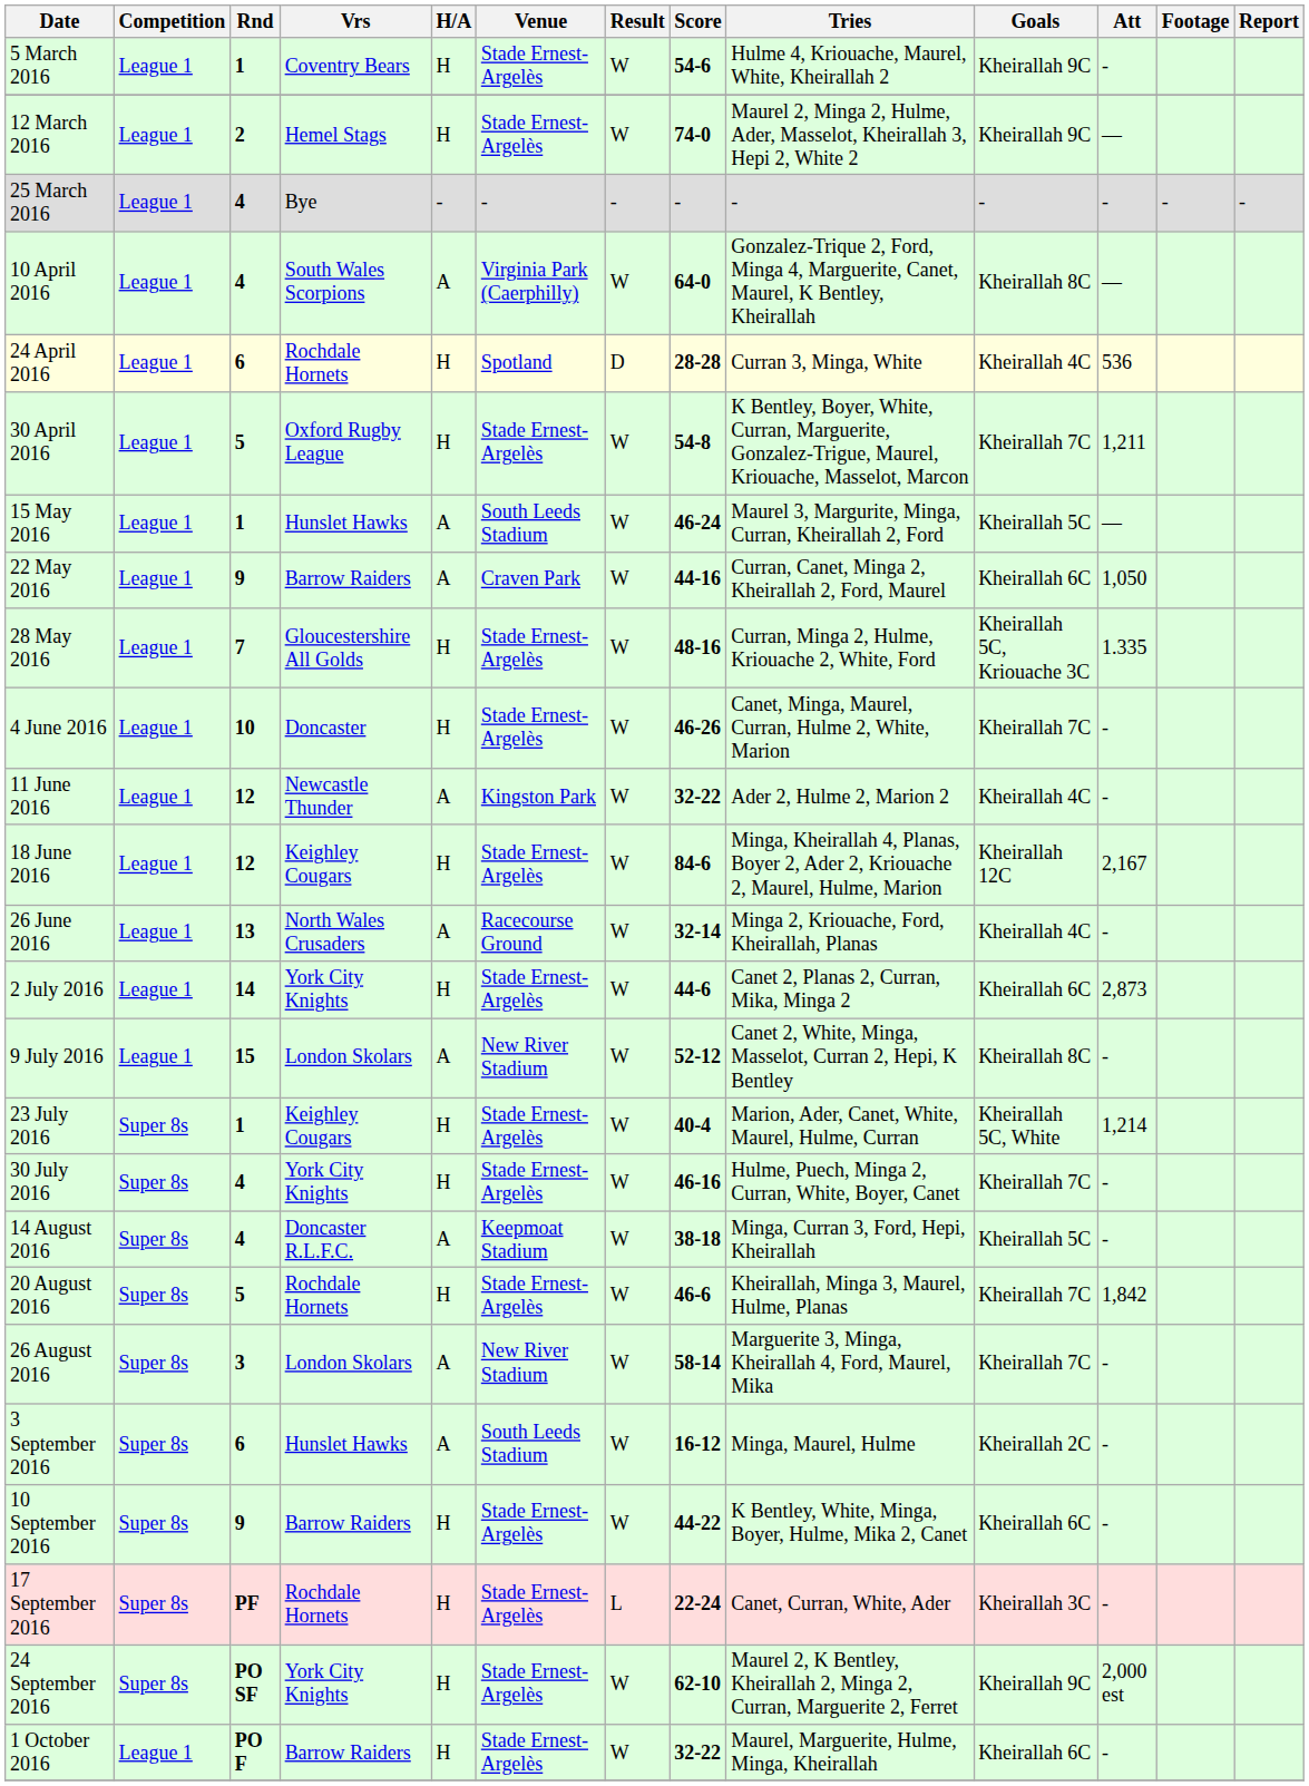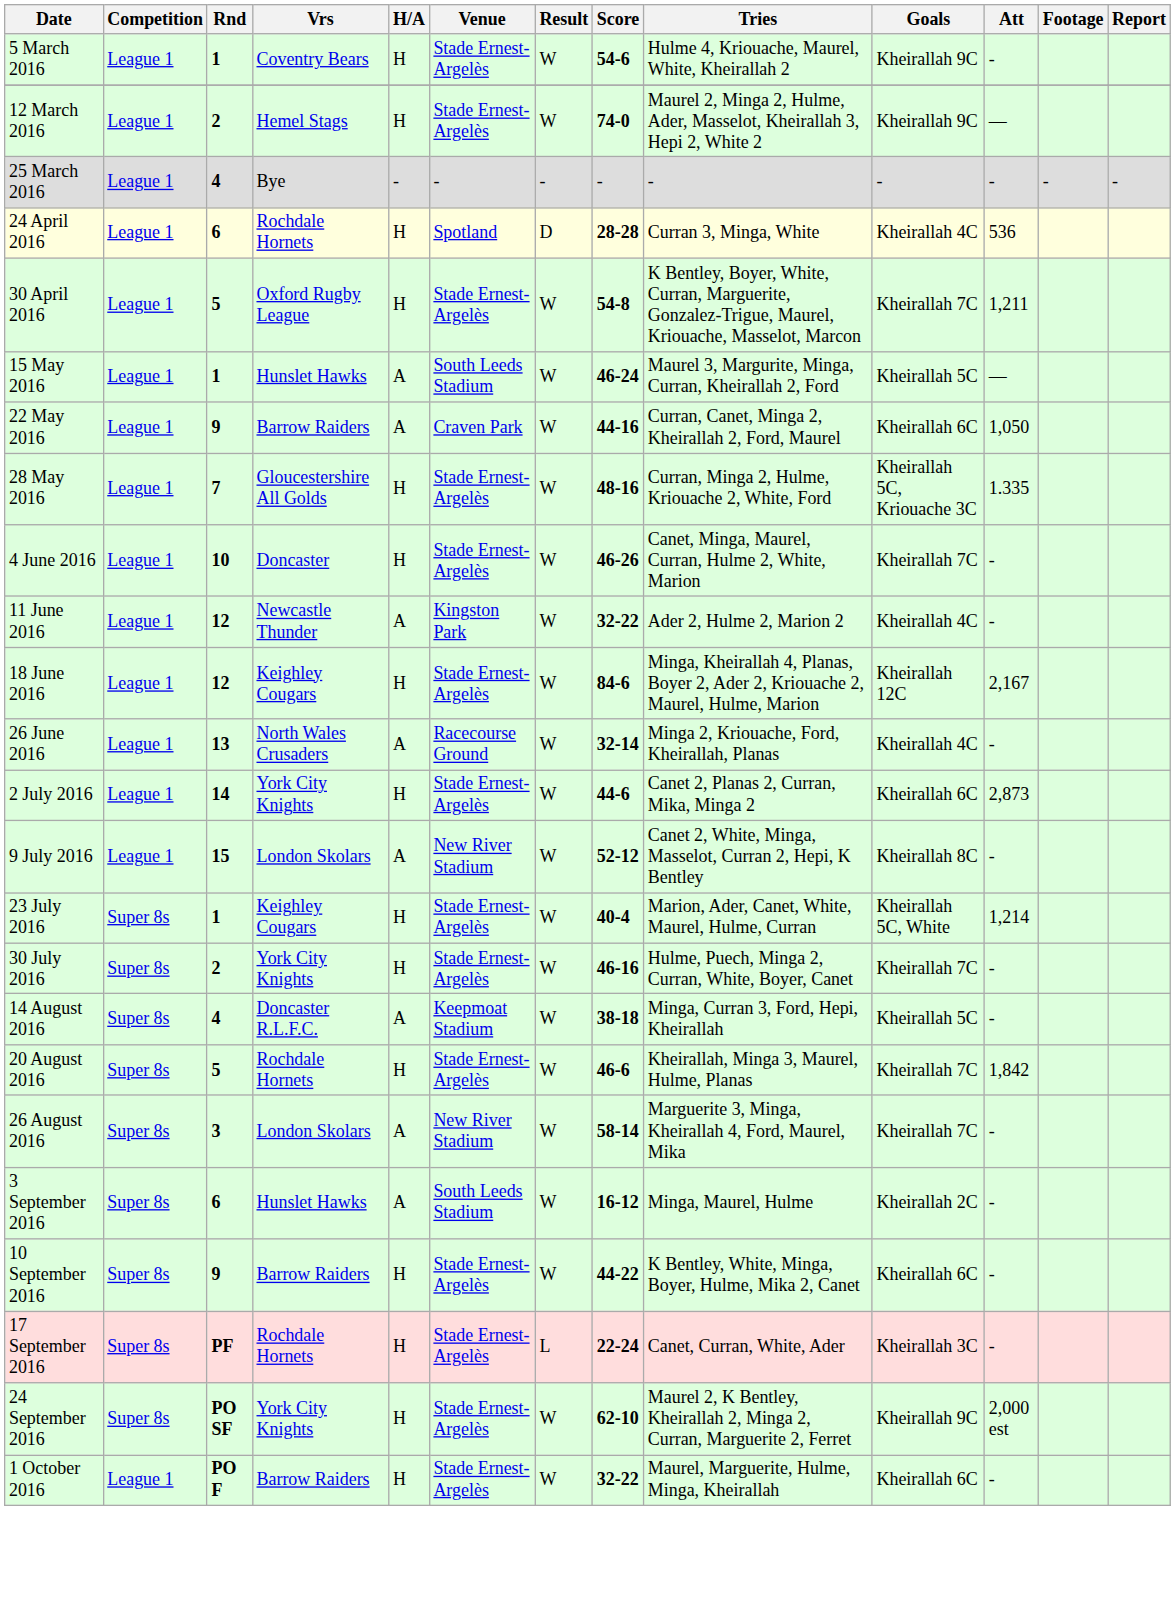 <table class="wikitable"  style="font-size:85%; width:100%;">
 <tr>
 <th>Date</th>
 <th>Competition</th>
 <th>Rnd</th>
 <th>Vrs</th>
 <th>H/A</th>
 <th>Venue</th>
 <th>Result</th>
 <th>Score</th>
 <th>Tries</th>
 <th>Goals</th>
 <th>Att</th>
 <th>Footage</th>
 <th>Report</th>
 </tr>
 <tr style="background:#ddffdd;" width=20 | >
 <td>5 March 2016</td>
 <td><a href='#'>League 1</a></td>
 <td><strong>1</strong></td>
 <td> <a href='#'>Coventry Bears</a></td>
 <td>H</td>
 <td><a href='#'>Stade Ernest-Argelès</a></td>
 <td>W</td>
 <td><strong>54-6</strong></td>
 <td>Hulme 4, Kriouache, Maurel, White, Kheirallah 2</td>
 <td>Kheirallah 9C</td>
 <td>-</td>
 <td></td>
 <td></td>
 </tr>
 <tr>
 </tr>
 <tr style="background:#ddffdd;" width=20 | >
 <td>12 March 2016</td>
 <td><a href='#'>League 1</a></td>
 <td><strong>2</strong></td>
 <td> <a href='#'>Hemel Stags</a></td>
 <td>H</td>
 <td><a href='#'>Stade Ernest-Argelès</a></td>
 <td>W</td>
 <td><strong>74-0</strong></td>
 <td>Maurel 2, Minga 2, Hulme, Ader, Masselot, Kheirallah 3, Hepi 2, White 2</td>
 <td>Kheirallah 9C</td>
 <td>—</td>
 <td></td>
 <td></td>
 </tr>
 <tr style="background:#ddd;" width=20 | >
 <td>25 March 2016</td>
 <td><a href='#'>League 1</a></td>
 <td><strong>4</strong></td>
 <td>Bye</td>
 <td>-</td>
 <td>-</td>
 <td>-</td>
 <td>-</td>
 <td>-</td>
 <td>-</td>
 <td>-</td>
 <td>-</td>
 <td>-</td>
-</tr>
-<tr style="background:#ddffdd;" width=20 | >
-<td>10 April 2016</td>
-<td><a href='#'>League 1</a></td>
-<td><strong>4</strong></td>
-<td> <a href='#'>South Wales Scorpions</a></td>
-<td>A</td>
-<td><a href='#'>Virginia Park (Caerphilly)</a></td>
-<td>W</td>
-<td><strong>64-0</strong></td>
-<td>Gonzalez-Trique 2, Ford, Minga 4, Marguerite, Canet, Maurel, K Bentley, Kheirallah</td>
-<td>Kheirallah 8C</td>
-<td>—</td>
-<td></td>
-<td></td>
 </tr>
 <tr style="background:#ffffdd;" width=20 | >
 <td>24 April 2016</td>
 <td><a href='#'>League 1</a></td>
 <td><strong>6</strong></td>
 <td> <a href='#'>Rochdale Hornets</a></td>
 <td>H</td>
 <td><a href='#'>Spotland</a></td>
 <td>D</td>
 <td><strong>28-28</strong></td>
 <td>Curran 3, Minga, White</td>
 <td>Kheirallah 4C</td>
 <td>536</td>
 <td></td>
 <td></td>
 </tr>
 <tr style="background:#ddffdd;" width=20 | >
 <td>30 April 2016</td>
 <td><a href='#'>League 1</a></td>
 <td><strong>5</strong></td>
 <td> <a href='#'>Oxford Rugby League</a></td>
 <td>H</td>
 <td><a href='#'>Stade Ernest-Argelès</a></td>
 <td>W</td>
 <td><strong>54-8</strong></td>
 <td>K Bentley, Boyer, White, Curran, Marguerite, Gonzalez-Trigue, Maurel, Kriouache, Masselot, Marcon</td>
 <td>Kheirallah 7C</td>
 <td>1,211</td>
 <td></td>
 <td></td>
 </tr>
 <tr style="background:#ddffdd;" width=20 | >
 <td>15 May 2016</td>
 <td><a href='#'>League 1</a></td>
 <td><strong>1</strong></td>
 <td> <a href='#'>Hunslet Hawks</a></td>
 <td>A</td>
 <td><a href='#'>South Leeds Stadium</a></td>
 <td>W</td>
 <td><strong>46-24</strong></td>
 <td>Maurel 3, Margurite, Minga, Curran, Kheirallah 2, Ford</td>
 <td>Kheirallah 5C</td>
 <td>—</td>
 <td></td>
 <td></td>
 </tr>
 <tr style="background:#ddffdd;" width=20 | >
 <td>22 May 2016</td>
 <td><a href='#'>League 1</a></td>
 <td><strong>9</strong></td>
 <td> <a href='#'>Barrow Raiders</a></td>
 <td>A</td>
 <td><a href='#'>Craven Park</a></td>
 <td>W</td>
 <td><strong>44-16</strong></td>
 <td>Curran, Canet, Minga 2, Kheirallah 2, Ford, Maurel</td>
 <td>Kheirallah 6C</td>
 <td>1,050</td>
 <td></td>
 <td></td>
 </tr>
 <tr style="background:#ddffdd;" width=20 | >
 <td>28 May 2016</td>
 <td><a href='#'>League 1</a></td>
 <td><strong>7</strong></td>
 <td> <a href='#'>Gloucestershire All Golds</a></td>
 <td>H</td>
 <td><a href='#'>Stade Ernest-Argelès</a></td>
 <td>W</td>
 <td><strong>48-16</strong></td>
 <td>Curran, Minga 2, Hulme, Kriouache 2, White, Ford</td>
 <td>Kheirallah 5C, Kriouache 3C</td>
 <td>1.335</td>
 <td></td>
 <td></td>
 </tr>
 <tr style="background:#ddffdd;" width=20 | >
 <td>4 June 2016</td>
 <td><a href='#'>League 1</a></td>
 <td><strong>10</strong></td>
 <td> <a href='#'>Doncaster</a></td>
 <td>H</td>
 <td><a href='#'>Stade Ernest-Argelès</a></td>
 <td>W</td>
 <td><strong>46-26</strong></td>
 <td>Canet, Minga, Maurel, Curran, Hulme 2, White, Marion</td>
 <td>Kheirallah 7C</td>
 <td>-</td>
 <td></td>
 <td></td>
 </tr>
 <tr style="background:#ddffdd;" width=20 | >
 <td>11 June 2016</td>
 <td><a href='#'>League 1</a></td>
 <td><strong>12</strong></td>
 <td> <a href='#'>Newcastle Thunder</a></td>
 <td>A</td>
 <td><a href='#'>Kingston Park</a></td>
 <td>W</td>
 <td><strong>32-22</strong></td>
 <td>Ader 2, Hulme 2, Marion 2</td>
 <td>Kheirallah 4C</td>
 <td>-</td>
 <td></td>
 <td></td>
 </tr>
 <tr style="background:#ddffdd;" width=20 | >
 <td>18 June 2016</td>
 <td><a href='#'>League 1</a></td>
 <td><strong>12</strong></td>
 <td> <a href='#'>Keighley Cougars</a></td>
 <td>H</td>
 <td><a href='#'>Stade Ernest-Argelès</a></td>
 <td>W</td>
 <td><strong>84-6</strong></td>
 <td>Minga, Kheirallah 4, Planas, Boyer 2, Ader 2, Kriouache 2, Maurel, Hulme, Marion</td>
 <td>Kheirallah 12C</td>
 <td>2,167</td>
 <td></td>
 <td></td>
 </tr>
 <tr style="background:#ddffdd;" width=20 | >
 <td>26 June 2016</td>
 <td><a href='#'>League 1</a></td>
 <td><strong>13</strong></td>
 <td> <a href='#'>North Wales Crusaders</a></td>
 <td>A</td>
 <td><a href='#'>Racecourse Ground</a></td>
 <td>W</td>
 <td><strong>32-14</strong></td>
 <td>Minga 2, Kriouache, Ford, Kheirallah, Planas</td>
 <td>Kheirallah 4C</td>
 <td>-</td>
 <td></td>
 <td></td>
 </tr>
 <tr style="background:#ddffdd;" width=20 | >
 <td>2 July 2016</td>
 <td><a href='#'>League 1</a></td>
 <td><strong>14</strong></td>
 <td> <a href='#'>York City Knights</a></td>
 <td>H</td>
 <td><a href='#'>Stade Ernest-Argelès</a></td>
 <td>W</td>
 <td><strong>44-6</strong></td>
 <td>Canet 2, Planas 2, Curran, Mika, Minga 2</td>
 <td>Kheirallah 6C</td>
 <td>2,873</td>
 <td></td>
 <td></td>
 </tr>
 <tr style="background:#ddffdd;" width=20 | >
 <td>9 July 2016</td>
 <td><a href='#'>League 1</a></td>
 <td><strong>15</strong></td>
 <td> <a href='#'>London Skolars</a></td>
 <td>A</td>
 <td><a href='#'>New River Stadium</a></td>
 <td>W</td>
 <td><strong>52-12</strong></td>
 <td>Canet 2, White, Minga, Masselot, Curran 2, Hepi, K Bentley</td>
 <td>Kheirallah 8C</td>
 <td>-</td>
 <td></td>
 <td></td>
 </tr>
 <tr style="background:#ddffdd;" width=20 | >
 <td>23 July 2016</td>
 <td><a href='#'>Super 8s</a></td>
 <td><strong>1</strong></td>
 <td> <a href='#'>Keighley Cougars</a></td>
 <td>H</td>
 <td><a href='#'>Stade Ernest-Argelès</a></td>
 <td>W</td>
 <td><strong>40-4</strong></td>
 <td>Marion, Ader, Canet, White, Maurel, Hulme, Curran</td>
 <td>Kheirallah 5C, White</td>
 <td>1,214</td>
 <td></td>
 <td></td>
 </tr>
 <tr style="background:#ddffdd;" width=20 | >
 <td>30 July 2016</td>
 <td><a href='#'>Super 8s</a></td>
-<td><strong>4</strong></td>
+<td><strong>2</strong></td>
 <td> <a href='#'>York City Knights</a></td>
 <td>H</td>
 <td><a href='#'>Stade Ernest-Argelès</a></td>
 <td>W</td>
 <td><strong>46-16</strong></td>
 <td>Hulme, Puech, Minga 2, Curran, White, Boyer, Canet</td>
 <td>Kheirallah 7C</td>
 <td>-</td>
 <td></td>
 <td></td>
 </tr>
 <tr style="background:#ddffdd;" width=20 | >
 <td>14 August 2016</td>
 <td><a href='#'>Super 8s</a></td>
 <td><strong>4</strong></td>
 <td> <a href='#'>Doncaster R.L.F.C.</a></td>
 <td>A</td>
 <td><a href='#'>Keepmoat Stadium</a></td>
 <td>W</td>
 <td><strong>38-18</strong></td>
 <td>Minga, Curran 3, Ford, Hepi, Kheirallah</td>
 <td>Kheirallah 5C</td>
 <td>-</td>
 <td></td>
 <td></td>
 </tr>
 <tr style="background:#ddffdd;" width=20 | >
 <td>20 August 2016</td>
 <td><a href='#'>Super 8s</a></td>
 <td><strong>5</strong></td>
 <td> <a href='#'>Rochdale Hornets</a></td>
 <td>H</td>
 <td><a href='#'>Stade Ernest-Argelès</a></td>
 <td>W</td>
 <td><strong>46-6</strong></td>
 <td>Kheirallah, Minga 3, Maurel, Hulme, Planas</td>
 <td>Kheirallah 7C</td>
 <td>1,842</td>
 <td></td>
 <td></td>
 </tr>
 <tr style="background:#ddffdd;" width=20 | >
 <td>26 August 2016</td>
 <td><a href='#'>Super 8s</a></td>
 <td><strong>3</strong></td>
 <td> <a href='#'>London Skolars</a></td>
 <td>A</td>
 <td><a href='#'>New River Stadium</a></td>
 <td>W</td>
 <td><strong>58-14</strong></td>
 <td>Marguerite 3, Minga, Kheirallah 4, Ford, Maurel, Mika</td>
 <td>Kheirallah 7C</td>
 <td>-</td>
 <td></td>
 <td></td>
 </tr>
 <tr style="background:#ddffdd;" width=20 | >
 <td>3 September 2016</td>
 <td><a href='#'>Super 8s</a></td>
 <td><strong>6</strong></td>
 <td> <a href='#'>Hunslet Hawks</a></td>
 <td>A</td>
 <td><a href='#'>South Leeds Stadium</a></td>
 <td>W</td>
 <td><strong>16-12</strong></td>
 <td>Minga, Maurel, Hulme</td>
 <td>Kheirallah 2C</td>
 <td>-</td>
 <td></td>
 <td></td>
 </tr>
 <tr style="background:#ddffdd;" width=20 | >
 <td>10 September 2016</td>
 <td><a href='#'>Super 8s</a></td>
 <td><strong>9</strong></td>
 <td> <a href='#'>Barrow Raiders</a></td>
 <td>H</td>
 <td><a href='#'>Stade Ernest-Argelès</a></td>
 <td>W</td>
 <td><strong>44-22</strong></td>
 <td>K Bentley, White, Minga, Boyer, Hulme, Mika 2, Canet</td>
 <td>Kheirallah 6C</td>
 <td>-</td>
 <td></td>
 <td></td>
 </tr>
 <tr style="background:#ffdddd;" width=20 | >
 <td>17 September 2016</td>
 <td><a href='#'>Super 8s</a></td>
 <td><strong>PF</strong></td>
 <td> <a href='#'>Rochdale Hornets</a></td>
 <td>H</td>
 <td><a href='#'>Stade Ernest-Argelès</a></td>
 <td>L</td>
 <td><strong>22-24</strong></td>
 <td>Canet, Curran, White, Ader</td>
 <td>Kheirallah 3C</td>
 <td>-</td>
 <td></td>
 <td></td>
 </tr>
 <tr style="background:#ddffdd;" width=20 | >
 <td>24 September 2016</td>
 <td><a href='#'>Super 8s</a></td>
 <td><strong>PO SF</strong></td>
 <td> <a href='#'>York City Knights</a></td>
 <td>H</td>
 <td><a href='#'>Stade Ernest-Argelès</a></td>
 <td>W</td>
 <td><strong>62-10</strong></td>
 <td>Maurel 2, K Bentley, Kheirallah 2, Minga 2, Curran, Marguerite 2, Ferret</td>
 <td>Kheirallah 9C</td>
 <td>2,000 est</td>
 <td></td>
 <td></td>
 </tr>
 <tr style="background:#ddffdd;" width=20 | >
 <td>1 October 2016</td>
 <td><a href='#'>League 1</a></td>
 <td><strong>PO F</strong></td>
 <td> <a href='#'>Barrow Raiders</a></td>
 <td>H</td>
 <td><a href='#'>Stade Ernest-Argelès</a></td>
 <td>W</td>
 <td><strong>32-22</strong></td>
 <td>Maurel, Marguerite, Hulme, Minga, Kheirallah</td>
 <td>Kheirallah 6C</td>
 <td>-</td>
 <td></td>
 <td></td>
 </tr>
 <tr>
 </tr>
 </table>
